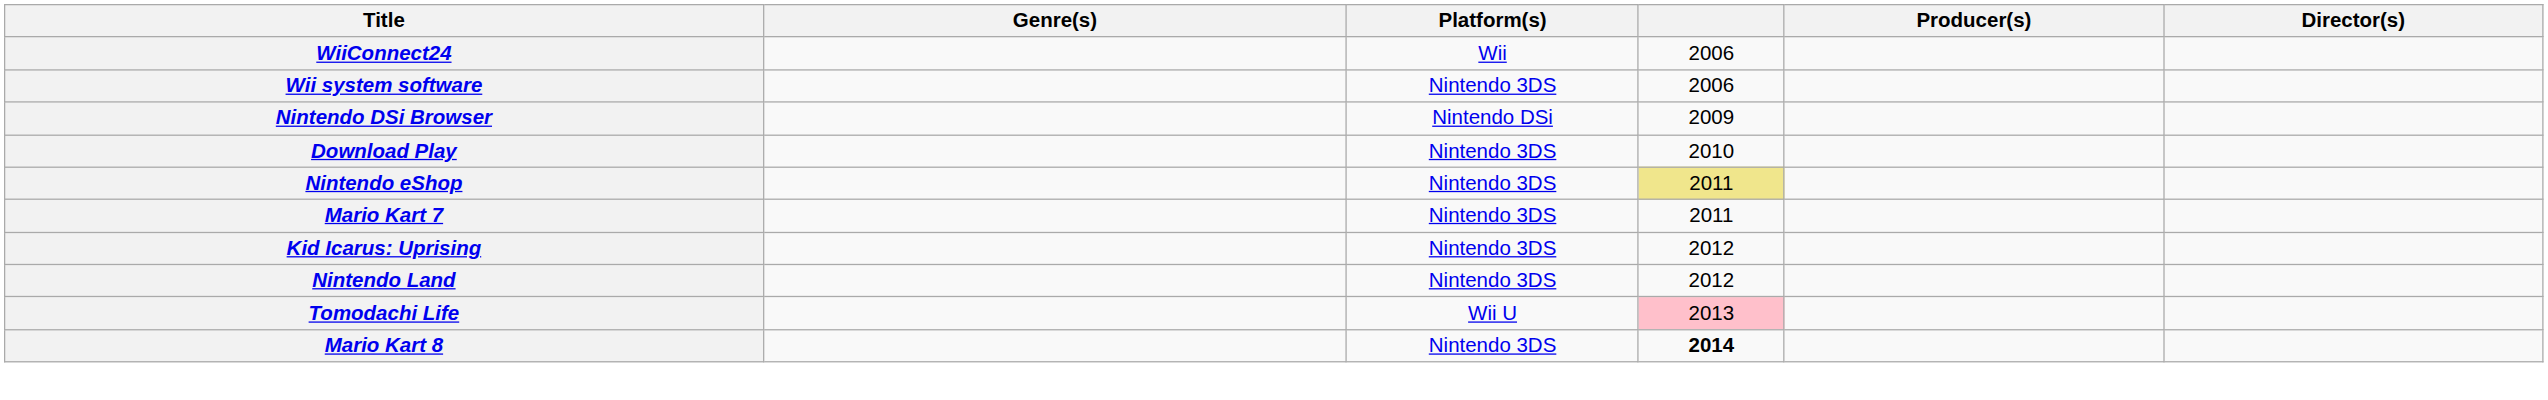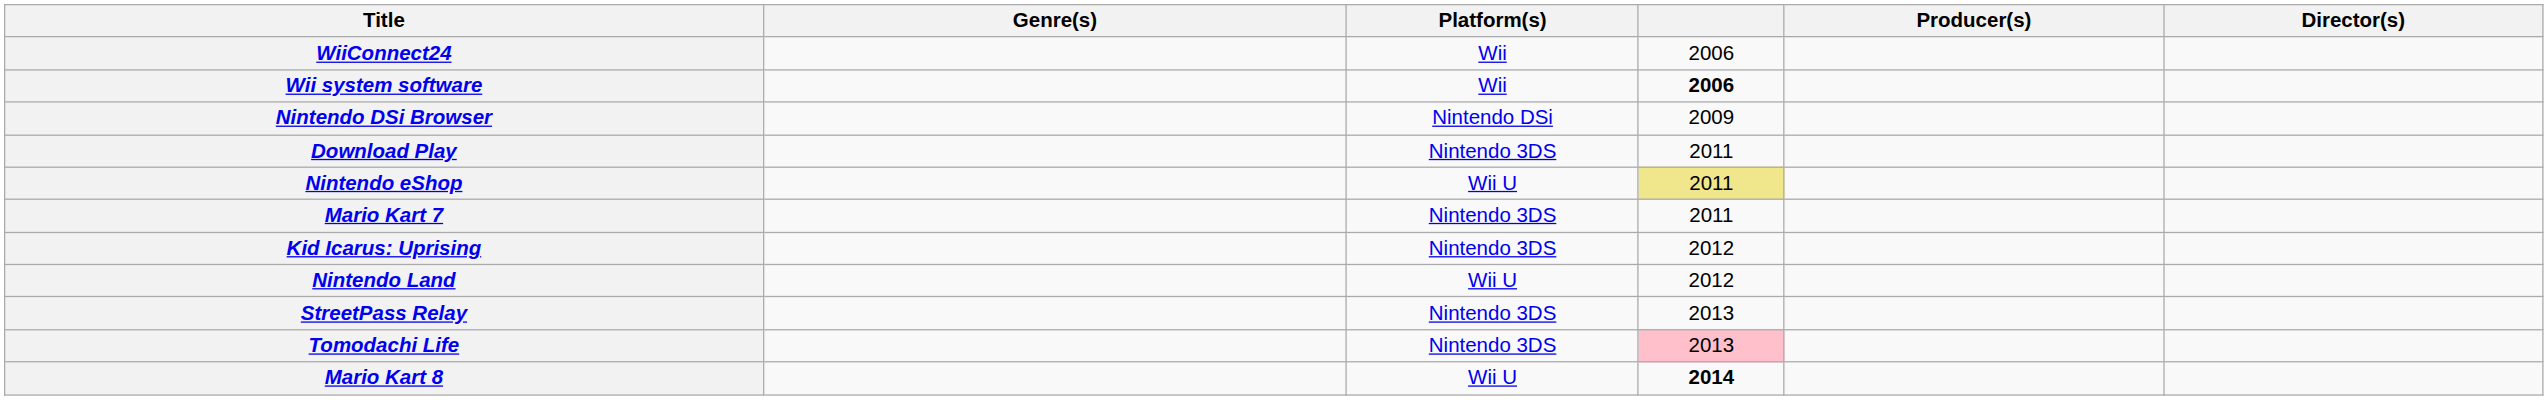 <table class="wikitable plainrowheaders sortable" style="width:100%;">
 <tr>
 <th style="width:26%;">Title</th>
 <th style="width:20%;">Genre(s)</th>
 <th style="width:10%;">Platform(s)</th>
 <th style="width:5%;"></th>
 <th style="width:13%;">Producer(s)</th>
 <th style="width:13%;">Director(s)</th>
 </tr>
 <tr style="text-align:center;">
 <th scope="row"><em><a href='#'>WiiConnect24</a></em></th>
 <td></td>
 <td><a href='#'>Wii</a></td>
 <td>2006</td>
 <td></td>
 <td></td>
 </tr>
 <tr style="text-align:center;">
 <th scope="row"><em><a href='#'>Wii system software</a></em></th>
 <td></td>
-<td><a href='#'>Nintendo 3DS</a></td>
-<td>2006</td>
+<td><a href='#'>Wii</a></td>
+<td><strong>2006</strong></td>
 <td></td>
 <td></td>
 </tr>
 <tr style="text-align:center;">
 <th scope="row"><em><a href='#'>Nintendo DSi Browser</a></em></th>
 <td></td>
 <td><a href='#'>Nintendo DSi</a></td>
 <td>2009</td>
 <td></td>
 <td></td>
 </tr>
 <tr style="text-align:center;">
 <th scope="row"><em><a href='#'>Download Play</a></em></th>
 <td></td>
 <td><a href='#'>Nintendo 3DS</a></td>
-<td>2010</td>
+<td>2011</td>
 <td></td>
 <td></td>
 </tr>
 <tr style="text-align:center;">
 <th scope="row"><em><a href='#'>Nintendo eShop</a></em></th>
 <td></td>
-<td><a href='#'>Nintendo 3DS</a></td>
+<td><a href='#'>Wii U</a></td>
 <td style="background: khaki;">2011</td>
 <td></td>
 <td></td>
 </tr>
 <tr style="text-align:center;">
 <th scope="row"><em><a href='#'>Mario Kart 7</a></em></th>
 <td></td>
 <td><a href='#'>Nintendo 3DS</a></td>
 <td>2011</td>
 <td></td>
 <td></td>
 </tr>
 <tr style="text-align:center;">
 <th scope="row"><em><a href='#'>Kid Icarus: Uprising</a></em></th>
 <td></td>
 <td><a href='#'>Nintendo 3DS</a></td>
 <td>2012</td>
 <td></td>
 <td></td>
 </tr>
 <tr style="text-align:center;">
 <th scope="row"><em><a href='#'>Nintendo Land</a></em></th>
 <td></td>
+<td><a href='#'>Wii U</a></td>
+<td>2012</td>
+<td></td>
+<td></td>
+</tr>
+<tr style="text-align:center;">
+<th scope="row"><em><a href='#'>StreetPass Relay</a></em></th>
+<td></td>
 <td><a href='#'>Nintendo 3DS</a></td>
-<td>2012</td>
+<td>2013</td>
 <td></td>
 <td></td>
 </tr>
 <tr style="text-align:center;">
 <th scope="row"><em><a href='#'>Tomodachi Life</a></em></th>
 <td></td>
-<td><a href='#'>Wii U</a></td>
+<td><a href='#'>Nintendo 3DS</a></td>
 <td style="background: pink;">2013</td>
 <td></td>
 <td></td>
 </tr>
 <tr style="text-align:center;">
 <th scope="row"><em><a href='#'>Mario Kart 8</a></em></th>
 <td></td>
-<td><a href='#'>Nintendo 3DS</a></td>
+<td><a href='#'>Wii U</a></td>
 <td><strong>2014</strong></td>
 <td></td>
 <td></td>
 </tr>
 </table>
